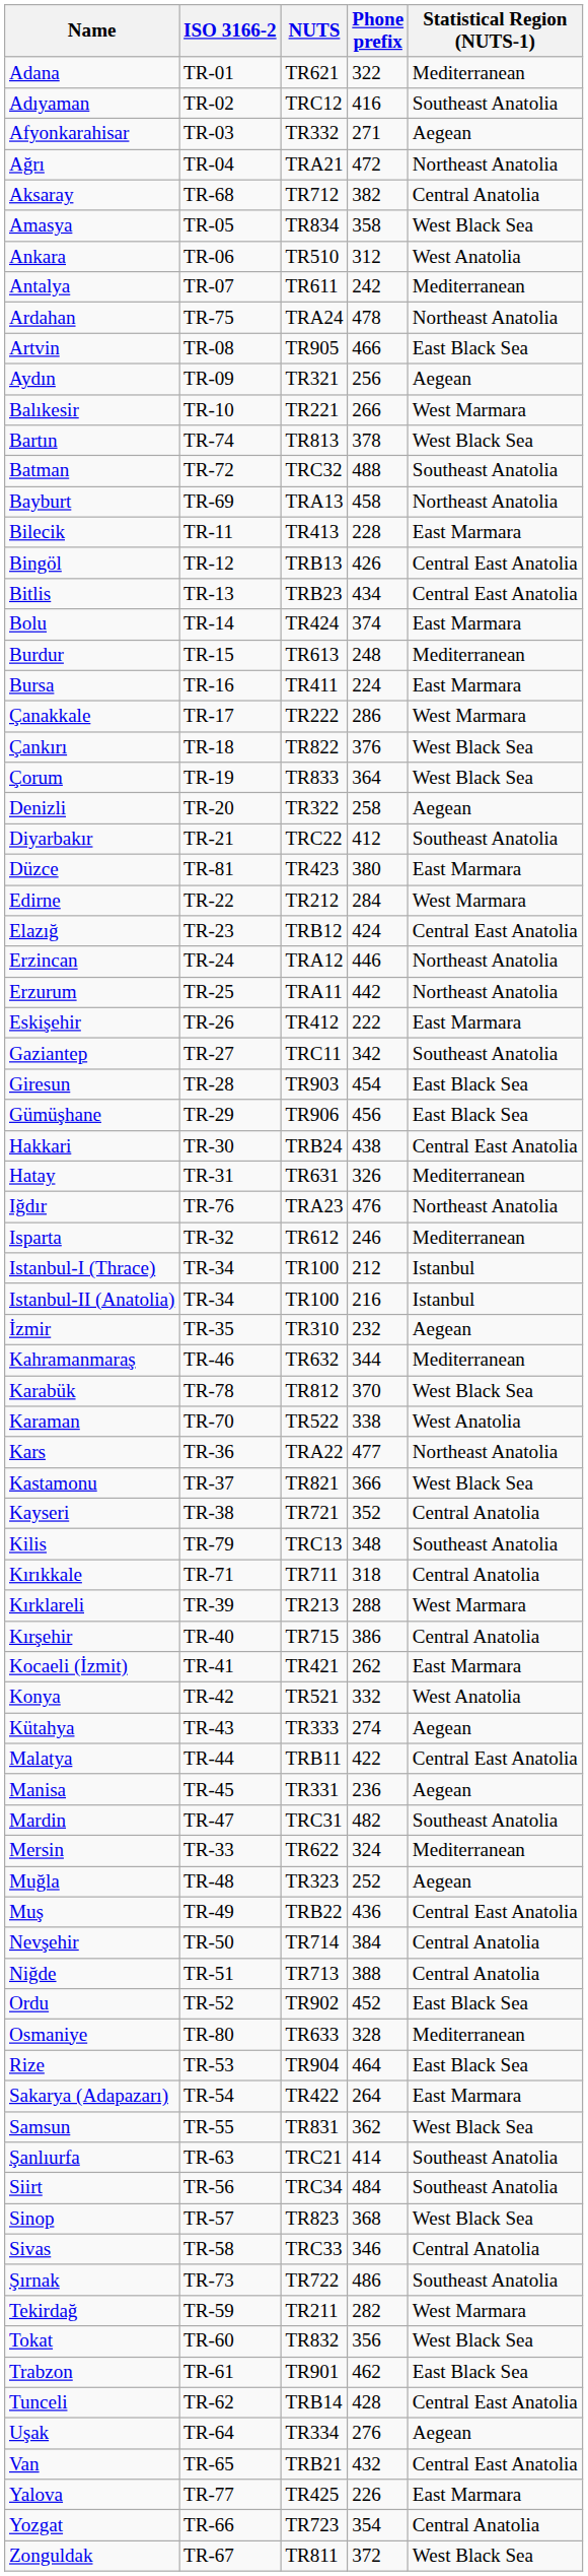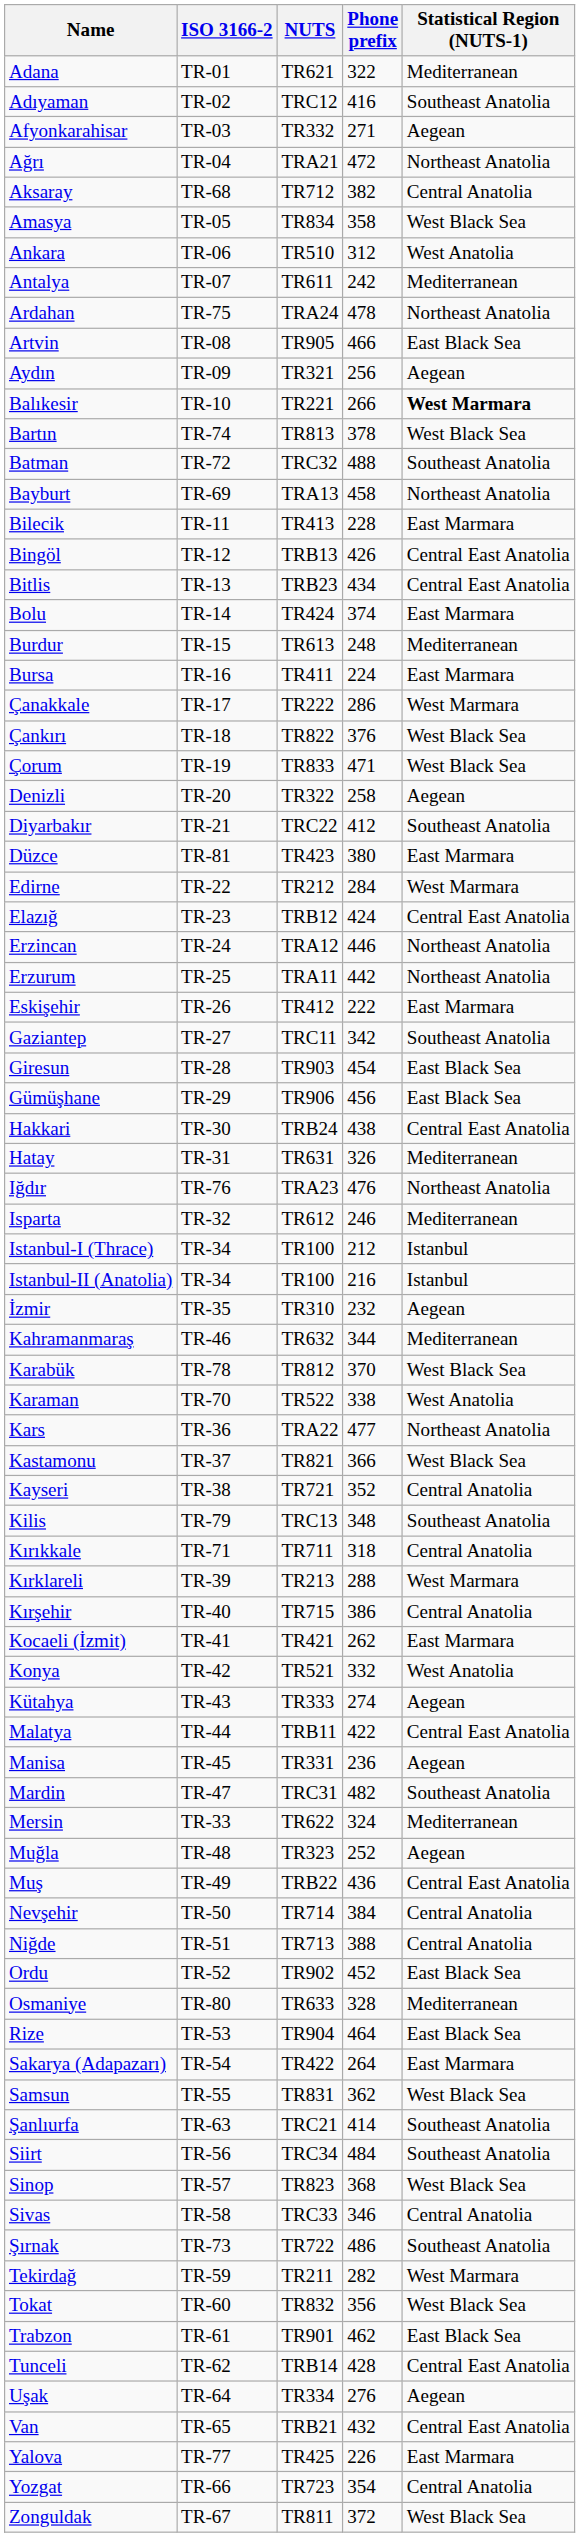 <table class="wikitable sortable">
 <tr>
 <th>Name</th>
 <th><a href='#'>ISO 3166-2</a></th>
 <th><a href='#'>NUTS</a></th>
 <th><a href='#'>Phone<br>prefix</a></th>
 <th>Statistical Region<br>(NUTS-1)</th>
 </tr>
 <tr>
 <td><a href='#'>Adana</a></td>
 <td>TR-01</td>
 <td>TR621</td>
 <td>322</td>
 <td>Mediterranean</td>
 </tr>
 <tr>
 <td><a href='#'>Adıyaman</a></td>
 <td>TR-02</td>
 <td>TRC12</td>
 <td>416</td>
 <td>Southeast Anatolia</td>
 </tr>
 <tr>
 <td><a href='#'>Afyonkarahisar</a></td>
 <td>TR-03</td>
 <td>TR332</td>
 <td>271</td>
 <td>Aegean</td>
 </tr>
 <tr>
 <td><a href='#'>Ağrı</a></td>
 <td>TR-04</td>
 <td>TRA21</td>
 <td>472</td>
 <td>Northeast Anatolia</td>
 </tr>
 <tr>
 <td><a href='#'>Aksaray</a></td>
 <td>TR-68</td>
 <td>TR712</td>
 <td>382</td>
 <td>Central Anatolia</td>
 </tr>
 <tr>
 <td><a href='#'>Amasya</a></td>
 <td>TR-05</td>
 <td>TR834</td>
 <td>358</td>
 <td>West Black Sea</td>
 </tr>
 <tr>
 <td><a href='#'>Ankara</a></td>
 <td>TR-06</td>
 <td>TR510</td>
 <td>312</td>
 <td>West Anatolia</td>
 </tr>
 <tr>
 <td><a href='#'>Antalya</a></td>
 <td>TR-07</td>
 <td>TR611</td>
 <td>242</td>
 <td>Mediterranean</td>
 </tr>
 <tr>
 <td><a href='#'>Ardahan</a></td>
 <td>TR-75</td>
 <td>TRA24</td>
 <td>478</td>
 <td>Northeast Anatolia</td>
 </tr>
 <tr>
 <td><a href='#'>Artvin</a></td>
 <td>TR-08</td>
 <td>TR905</td>
 <td>466</td>
 <td>East Black Sea</td>
 </tr>
 <tr>
 <td><a href='#'>Aydın</a></td>
 <td>TR-09</td>
 <td>TR321</td>
 <td>256</td>
 <td>Aegean</td>
 </tr>
 <tr>
 <td><a href='#'>Balıkesir</a></td>
 <td>TR-10</td>
 <td>TR221</td>
 <td>266</td>
-<td>West Marmara</td>
+<td><strong>West Marmara</strong></td>
 </tr>
 <tr>
 <td><a href='#'>Bartın</a></td>
 <td>TR-74</td>
 <td>TR813</td>
 <td>378</td>
 <td>West Black Sea</td>
 </tr>
 <tr>
 <td><a href='#'>Batman</a></td>
 <td>TR-72</td>
 <td>TRC32</td>
 <td>488</td>
 <td>Southeast Anatolia</td>
 </tr>
 <tr>
 <td><a href='#'>Bayburt</a></td>
 <td>TR-69</td>
 <td>TRA13</td>
 <td>458</td>
 <td>Northeast Anatolia</td>
 </tr>
 <tr>
 <td><a href='#'>Bilecik</a></td>
 <td>TR-11</td>
 <td>TR413</td>
 <td>228</td>
 <td>East Marmara</td>
 </tr>
 <tr>
 <td><a href='#'>Bingöl</a></td>
 <td>TR-12</td>
 <td>TRB13</td>
 <td>426</td>
 <td>Central East Anatolia</td>
 </tr>
 <tr>
 <td><a href='#'>Bitlis</a></td>
 <td>TR-13</td>
 <td>TRB23</td>
 <td>434</td>
 <td>Central East Anatolia</td>
 </tr>
 <tr>
 <td><a href='#'>Bolu</a></td>
 <td>TR-14</td>
 <td>TR424</td>
 <td>374</td>
 <td>East Marmara</td>
 </tr>
 <tr>
 <td><a href='#'>Burdur</a></td>
 <td>TR-15</td>
 <td>TR613</td>
 <td>248</td>
 <td>Mediterranean</td>
 </tr>
 <tr>
 <td><a href='#'>Bursa</a></td>
 <td>TR-16</td>
 <td>TR411</td>
 <td>224</td>
 <td>East Marmara</td>
 </tr>
 <tr>
 <td><a href='#'>Çanakkale</a></td>
 <td>TR-17</td>
 <td>TR222</td>
 <td>286</td>
 <td>West Marmara</td>
 </tr>
 <tr>
 <td><a href='#'>Çankırı</a></td>
 <td>TR-18</td>
 <td>TR822</td>
 <td>376</td>
 <td>West Black Sea</td>
 </tr>
 <tr>
 <td><a href='#'>Çorum</a></td>
 <td>TR-19</td>
 <td>TR833</td>
-<td>364</td>
+<td>471</td>
 <td>West Black Sea</td>
 </tr>
 <tr>
 <td><a href='#'>Denizli</a></td>
 <td>TR-20</td>
 <td>TR322</td>
 <td>258</td>
 <td>Aegean</td>
 </tr>
 <tr>
 <td><a href='#'>Diyarbakır</a></td>
 <td>TR-21</td>
 <td>TRC22</td>
 <td>412</td>
 <td>Southeast Anatolia</td>
 </tr>
 <tr>
 <td><a href='#'>Düzce</a></td>
 <td>TR-81</td>
 <td>TR423</td>
 <td>380</td>
 <td>East Marmara</td>
 </tr>
 <tr>
 <td><a href='#'>Edirne</a></td>
 <td>TR-22</td>
 <td>TR212</td>
 <td>284</td>
 <td>West Marmara</td>
 </tr>
 <tr>
 <td><a href='#'>Elazığ</a></td>
 <td>TR-23</td>
 <td>TRB12</td>
 <td>424</td>
 <td>Central East Anatolia</td>
 </tr>
 <tr>
 <td><a href='#'>Erzincan</a></td>
 <td>TR-24</td>
 <td>TRA12</td>
 <td>446</td>
 <td>Northeast Anatolia</td>
 </tr>
 <tr>
 <td><a href='#'>Erzurum</a></td>
 <td>TR-25</td>
 <td>TRA11</td>
 <td>442</td>
 <td>Northeast Anatolia</td>
 </tr>
 <tr>
 <td><a href='#'>Eskişehir</a></td>
 <td>TR-26</td>
 <td>TR412</td>
 <td>222</td>
 <td>East Marmara</td>
 </tr>
 <tr>
 <td><a href='#'>Gaziantep</a></td>
 <td>TR-27</td>
 <td>TRC11</td>
 <td>342</td>
 <td>Southeast Anatolia</td>
 </tr>
 <tr>
 <td><a href='#'>Giresun</a></td>
 <td>TR-28</td>
 <td>TR903</td>
 <td>454</td>
 <td>East Black Sea</td>
 </tr>
 <tr>
 <td><a href='#'>Gümüşhane</a></td>
 <td>TR-29</td>
 <td>TR906</td>
 <td>456</td>
 <td>East Black Sea</td>
 </tr>
 <tr>
 <td><a href='#'>Hakkari</a></td>
 <td>TR-30</td>
 <td>TRB24</td>
 <td>438</td>
 <td>Central East Anatolia</td>
 </tr>
 <tr>
 <td><a href='#'>Hatay</a></td>
 <td>TR-31</td>
 <td>TR631</td>
 <td>326</td>
 <td>Mediterranean</td>
 </tr>
 <tr>
 <td><a href='#'>Iğdır</a></td>
 <td>TR-76</td>
 <td>TRA23</td>
 <td>476</td>
 <td>Northeast Anatolia</td>
 </tr>
 <tr>
 <td><a href='#'>Isparta</a></td>
 <td>TR-32</td>
 <td>TR612</td>
 <td>246</td>
 <td>Mediterranean</td>
 </tr>
 <tr>
 <td><a href='#'>Istanbul-I (Thrace)</a></td>
 <td>TR-34</td>
 <td>TR100</td>
 <td>212</td>
 <td>Istanbul</td>
 </tr>
 <tr>
 <td><a href='#'>Istanbul-II (Anatolia)</a></td>
 <td>TR-34</td>
 <td>TR100</td>
 <td>216</td>
 <td>Istanbul</td>
 </tr>
 <tr>
 <td><a href='#'>İzmir</a></td>
 <td>TR-35</td>
 <td>TR310</td>
 <td>232</td>
 <td>Aegean</td>
 </tr>
 <tr>
 <td><a href='#'>Kahramanmaraş</a></td>
 <td>TR-46</td>
 <td>TR632</td>
 <td>344</td>
 <td>Mediterranean</td>
 </tr>
 <tr>
 <td><a href='#'>Karabük</a></td>
 <td>TR-78</td>
 <td>TR812</td>
 <td>370</td>
 <td>West Black Sea</td>
 </tr>
 <tr>
 <td><a href='#'>Karaman</a></td>
 <td>TR-70</td>
 <td>TR522</td>
 <td>338</td>
 <td>West Anatolia</td>
 </tr>
 <tr>
 <td><a href='#'>Kars</a></td>
 <td>TR-36</td>
 <td>TRA22</td>
 <td>477</td>
 <td>Northeast Anatolia</td>
 </tr>
 <tr>
 <td><a href='#'>Kastamonu</a></td>
 <td>TR-37</td>
 <td>TR821</td>
 <td>366</td>
 <td>West Black Sea</td>
 </tr>
 <tr>
 <td><a href='#'>Kayseri</a></td>
 <td>TR-38</td>
 <td>TR721</td>
 <td>352</td>
 <td>Central Anatolia</td>
 </tr>
 <tr>
 <td><a href='#'>Kilis</a></td>
 <td>TR-79</td>
 <td>TRC13</td>
 <td>348</td>
 <td>Southeast Anatolia</td>
 </tr>
 <tr>
 <td><a href='#'>Kırıkkale</a></td>
 <td>TR-71</td>
 <td>TR711</td>
 <td>318</td>
 <td>Central Anatolia</td>
 </tr>
 <tr>
 <td><a href='#'>Kırklareli</a></td>
 <td>TR-39</td>
 <td>TR213</td>
 <td>288</td>
 <td>West Marmara</td>
 </tr>
 <tr>
 <td><a href='#'>Kırşehir</a></td>
 <td>TR-40</td>
 <td>TR715</td>
 <td>386</td>
 <td>Central Anatolia</td>
 </tr>
 <tr>
 <td><a href='#'>Kocaeli (İzmit)</a></td>
 <td>TR-41</td>
 <td>TR421</td>
 <td>262</td>
 <td>East Marmara</td>
 </tr>
 <tr>
 <td><a href='#'>Konya</a></td>
 <td>TR-42</td>
 <td>TR521</td>
 <td>332</td>
 <td>West Anatolia</td>
 </tr>
 <tr>
 <td><a href='#'>Kütahya</a></td>
 <td>TR-43</td>
 <td>TR333</td>
 <td>274</td>
 <td>Aegean</td>
 </tr>
 <tr>
 <td><a href='#'>Malatya</a></td>
 <td>TR-44</td>
 <td>TRB11</td>
 <td>422</td>
 <td>Central East Anatolia</td>
 </tr>
 <tr>
 <td><a href='#'>Manisa</a></td>
 <td>TR-45</td>
 <td>TR331</td>
 <td>236</td>
 <td>Aegean</td>
 </tr>
 <tr>
 <td><a href='#'>Mardin</a></td>
 <td>TR-47</td>
 <td>TRC31</td>
 <td>482</td>
 <td>Southeast Anatolia</td>
 </tr>
 <tr>
 <td><a href='#'>Mersin</a></td>
 <td>TR-33</td>
 <td>TR622</td>
 <td>324</td>
 <td>Mediterranean</td>
 </tr>
 <tr>
 <td><a href='#'>Muğla</a></td>
 <td>TR-48</td>
 <td>TR323</td>
 <td>252</td>
 <td>Aegean</td>
 </tr>
 <tr>
 <td><a href='#'>Muş</a></td>
 <td>TR-49</td>
 <td>TRB22</td>
 <td>436</td>
 <td>Central East Anatolia</td>
 </tr>
 <tr>
 <td><a href='#'>Nevşehir</a></td>
 <td>TR-50</td>
 <td>TR714</td>
 <td>384</td>
 <td>Central Anatolia</td>
 </tr>
 <tr>
 <td><a href='#'>Niğde</a></td>
 <td>TR-51</td>
 <td>TR713</td>
 <td>388</td>
 <td>Central Anatolia</td>
 </tr>
 <tr>
 <td><a href='#'>Ordu</a></td>
 <td>TR-52</td>
 <td>TR902</td>
 <td>452</td>
 <td>East Black Sea</td>
 </tr>
 <tr>
 <td><a href='#'>Osmaniye</a></td>
 <td>TR-80</td>
 <td>TR633</td>
 <td>328</td>
 <td>Mediterranean</td>
 </tr>
 <tr>
 <td><a href='#'>Rize</a></td>
 <td>TR-53</td>
 <td>TR904</td>
 <td>464</td>
 <td>East Black Sea</td>
 </tr>
 <tr>
 <td><a href='#'>Sakarya (Adapazarı)</a></td>
 <td>TR-54</td>
 <td>TR422</td>
 <td>264</td>
 <td>East Marmara</td>
 </tr>
 <tr>
 <td><a href='#'>Samsun</a></td>
 <td>TR-55</td>
 <td>TR831</td>
 <td>362</td>
 <td>West Black Sea</td>
 </tr>
 <tr>
 <td><a href='#'>Şanlıurfa</a></td>
 <td>TR-63</td>
 <td>TRC21</td>
 <td>414</td>
 <td>Southeast Anatolia</td>
 </tr>
 <tr>
 <td><a href='#'>Siirt</a></td>
 <td>TR-56</td>
 <td>TRC34</td>
 <td>484</td>
 <td>Southeast Anatolia</td>
 </tr>
 <tr>
 <td><a href='#'>Sinop</a></td>
 <td>TR-57</td>
 <td>TR823</td>
 <td>368</td>
 <td>West Black Sea</td>
 </tr>
 <tr>
 <td><a href='#'>Sivas</a></td>
 <td>TR-58</td>
 <td>TRC33</td>
 <td>346</td>
 <td>Central Anatolia</td>
 </tr>
 <tr>
 <td><a href='#'>Şırnak</a></td>
 <td>TR-73</td>
 <td>TR722</td>
 <td>486</td>
 <td>Southeast Anatolia</td>
 </tr>
 <tr>
 <td><a href='#'>Tekirdağ</a></td>
 <td>TR-59</td>
 <td>TR211</td>
 <td>282</td>
 <td>West Marmara</td>
 </tr>
 <tr>
 <td><a href='#'>Tokat</a></td>
 <td>TR-60</td>
 <td>TR832</td>
 <td>356</td>
 <td>West Black Sea</td>
 </tr>
 <tr>
 <td><a href='#'>Trabzon</a></td>
 <td>TR-61</td>
 <td>TR901</td>
 <td>462</td>
 <td>East Black Sea</td>
 </tr>
 <tr>
 <td><a href='#'>Tunceli</a></td>
 <td>TR-62</td>
 <td>TRB14</td>
 <td>428</td>
 <td>Central East Anatolia</td>
 </tr>
 <tr>
 <td><a href='#'>Uşak</a></td>
 <td>TR-64</td>
 <td>TR334</td>
 <td>276</td>
 <td>Aegean</td>
 </tr>
 <tr>
 <td><a href='#'>Van</a></td>
 <td>TR-65</td>
 <td>TRB21</td>
 <td>432</td>
 <td>Central East Anatolia</td>
 </tr>
 <tr>
 <td><a href='#'>Yalova</a></td>
 <td>TR-77</td>
 <td>TR425</td>
 <td>226</td>
 <td>East Marmara</td>
 </tr>
 <tr>
 <td><a href='#'>Yozgat</a></td>
 <td>TR-66</td>
 <td>TR723</td>
 <td>354</td>
 <td>Central Anatolia</td>
 </tr>
 <tr>
 <td><a href='#'>Zonguldak</a></td>
 <td>TR-67</td>
 <td>TR811</td>
 <td>372</td>
 <td>West Black Sea</td>
 </tr>
 </table>
